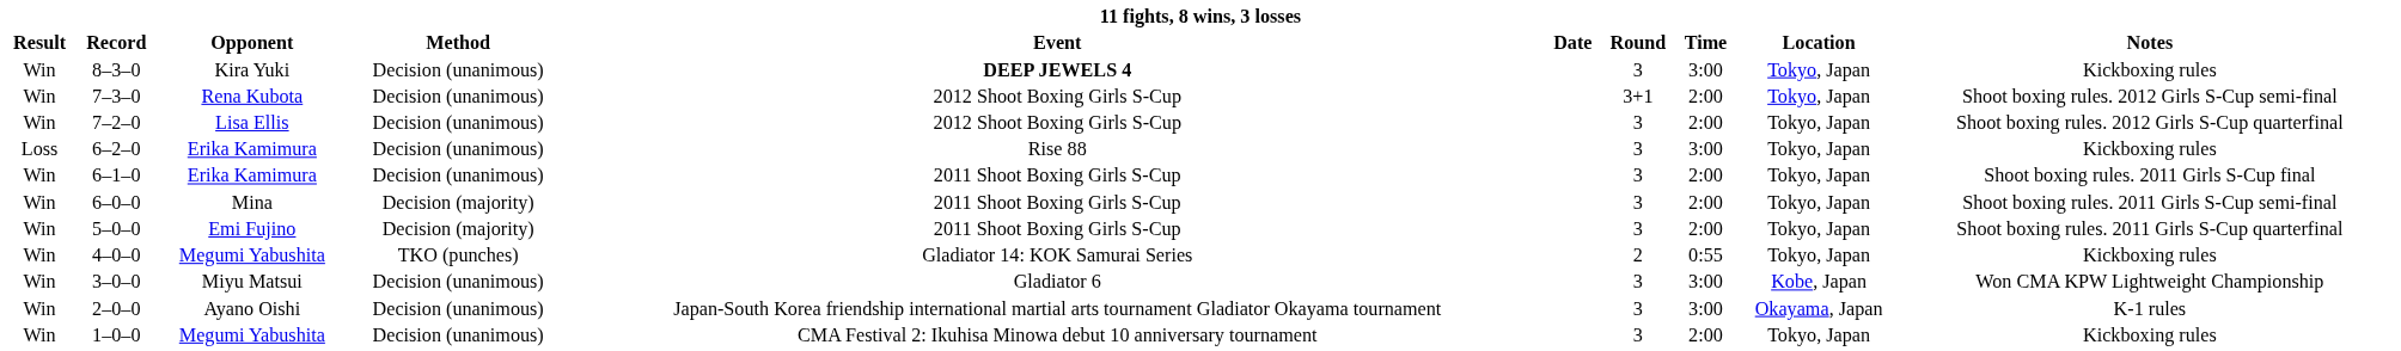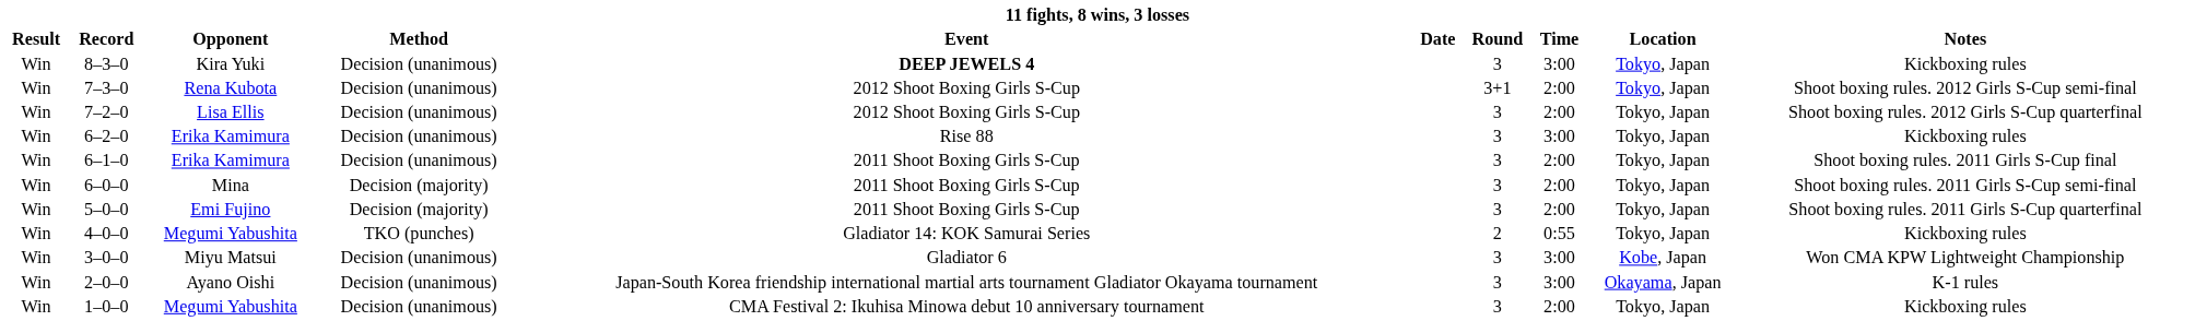 <table class="toccolours" width=100% style="clear:both; margin:1.5em auto; text-align:center;">
 <tr>
 <th colspan=10 style="background:white;">11 fights, 8 wins, 3 losses</th>
 </tr>
 <tr>
 <th>Result</th>
 <th>Record</th>
 <th>Opponent</th>
 <th>Method</th>
 <th>Event</th>
 <th>Date</th>
 <th>Round</th>
 <th>Time</th>
 <th>Location</th>
 <th>Notes</th>
 </tr>
 <tr>
 <td>Win</td>
 <td>8–3–0</td>
 <td>Kira Yuki</td>
 <td>Decision (unanimous)</td>
 <td><strong>DEEP JEWELS 4</strong></td>
 <td></td>
 <td>3</td>
 <td>3:00</td>
 <td><a href='#'>Tokyo</a>, Japan</td>
 <td>Kickboxing rules</td>
 </tr>
 <tr>
 <td>Win</td>
 <td>7–3–0</td>
 <td><a href='#'>Rena Kubota</a></td>
 <td>Decision (unanimous)</td>
 <td>2012 Shoot Boxing Girls S-Cup</td>
 <td></td>
 <td>3+1</td>
 <td>2:00</td>
 <td><a href='#'>Tokyo</a>, Japan</td>
 <td>Shoot boxing rules. 2012 Girls S-Cup semi-final</td>
 </tr>
 <tr>
 <td>Win</td>
 <td>7–2–0</td>
 <td><a href='#'>Lisa Ellis</a></td>
 <td>Decision (unanimous)</td>
 <td>2012 Shoot Boxing Girls S-Cup</td>
 <td></td>
 <td>3</td>
 <td>2:00</td>
 <td>Tokyo, Japan</td>
 <td>Shoot boxing rules. 2012 Girls S-Cup quarterfinal</td>
 </tr>
 <tr>
-<td>Loss</td>
+<td>Win</td>
 <td>6–2–0</td>
 <td><a href='#'>Erika Kamimura</a></td>
 <td>Decision (unanimous)</td>
 <td>Rise 88</td>
 <td></td>
 <td>3</td>
 <td>3:00</td>
 <td>Tokyo, Japan</td>
 <td>Kickboxing rules</td>
 </tr>
 <tr>
 <td>Win</td>
 <td>6–1–0</td>
 <td><a href='#'>Erika Kamimura</a></td>
 <td>Decision (unanimous)</td>
 <td>2011 Shoot Boxing Girls S-Cup</td>
 <td></td>
 <td>3</td>
 <td>2:00</td>
 <td>Tokyo, Japan</td>
 <td>Shoot boxing rules. 2011 Girls S-Cup final</td>
 </tr>
 <tr>
 <td>Win</td>
 <td>6–0–0</td>
 <td>Mina</td>
 <td>Decision (majority)</td>
 <td>2011 Shoot Boxing Girls S-Cup</td>
 <td></td>
 <td>3</td>
 <td>2:00</td>
 <td>Tokyo, Japan</td>
 <td>Shoot boxing rules. 2011 Girls S-Cup semi-final</td>
 </tr>
 <tr>
 <td>Win</td>
 <td>5–0–0</td>
 <td><a href='#'>Emi Fujino</a></td>
 <td>Decision (majority)</td>
 <td>2011 Shoot Boxing Girls S-Cup</td>
 <td></td>
 <td>3</td>
 <td>2:00</td>
 <td>Tokyo, Japan</td>
 <td>Shoot boxing rules. 2011 Girls S-Cup quarterfinal</td>
 </tr>
 <tr>
 <td>Win</td>
 <td>4–0–0</td>
 <td><a href='#'>Megumi Yabushita</a></td>
 <td>TKO (punches)</td>
 <td>Gladiator 14: KOK Samurai Series</td>
 <td></td>
 <td>2</td>
 <td>0:55</td>
 <td>Tokyo, Japan</td>
 <td>Kickboxing rules</td>
 </tr>
 <tr>
 <td>Win</td>
 <td>3–0–0</td>
 <td>Miyu Matsui</td>
 <td>Decision (unanimous)</td>
 <td>Gladiator 6</td>
 <td></td>
 <td>3</td>
 <td>3:00</td>
 <td><a href='#'>Kobe</a>, Japan</td>
 <td>Won CMA KPW Lightweight Championship</td>
 </tr>
 <tr>
 <td>Win</td>
 <td>2–0–0</td>
 <td>Ayano Oishi</td>
 <td>Decision (unanimous)</td>
 <td>Japan-South Korea friendship international martial arts tournament Gladiator Okayama tournament</td>
 <td></td>
 <td>3</td>
 <td>3:00</td>
 <td><a href='#'>Okayama</a>, Japan</td>
 <td>K-1 rules</td>
 </tr>
 <tr>
 <td>Win</td>
 <td>1–0–0</td>
 <td><a href='#'>Megumi Yabushita</a></td>
 <td>Decision (unanimous)</td>
 <td>CMA Festival 2: Ikuhisa Minowa debut 10 anniversary tournament</td>
 <td></td>
 <td>3</td>
 <td>2:00</td>
 <td>Tokyo, Japan</td>
 <td>Kickboxing rules</td>
 </tr>
 </table>
